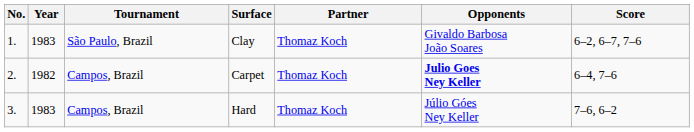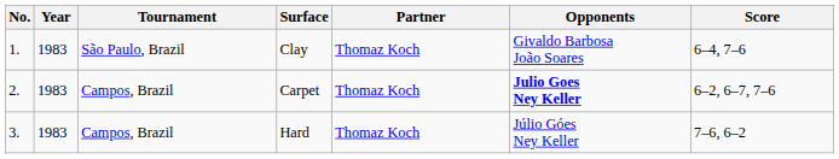 <table class="sortable wikitable" style=font-size:97%>
 <tr>
 <th style="width:20px" class="unsortable">No.</th>
 <th style="width:40px">Year</th>
 <th style="width:220px">Tournament</th>
 <th style="width:50px">Surface</th>
 <th style="width:200px">Partner</th>
 <th style="width:200px">Opponents</th>
 <th style="width:160px" class="unsortable">Score</th>
 </tr>
 <tr>
 <td>1.</td>
 <td>1983</td>
 <td><a href='#'>São Paulo</a>, Brazil</td>
 <td>Clay</td>
 <td> <a href='#'>Thomaz Koch</a></td>
 <td> <a href='#'>Givaldo Barbosa</a><br> <a href='#'>João Soares</a></td>
-<td>6–2, 6–7, 7–6</td>
+<td>6–4, 7–6</td>
 </tr>
 <tr>
 <td>2.</td>
-<td>1982</td>
+<td>1983</td>
 <td><a href='#'>Campos</a>, Brazil</td>
 <td>Carpet</td>
 <td> <a href='#'>Thomaz Koch</a></td>
 <td><strong> <a href='#'>Julio Goes</a><br> <a href='#'>Ney Keller</a></strong></td>
-<td>6–4, 7–6</td>
+<td>6–2, 6–7, 7–6</td>
 </tr>
 <tr>
 <td>3.</td>
 <td>1983</td>
 <td><a href='#'>Campos</a>, Brazil</td>
 <td>Hard</td>
 <td> <a href='#'>Thomaz Koch</a></td>
 <td> <a href='#'>Júlio Góes</a><br> <a href='#'>Ney Keller</a></td>
 <td>7–6, 6–2</td>
 </tr>
 </table>
